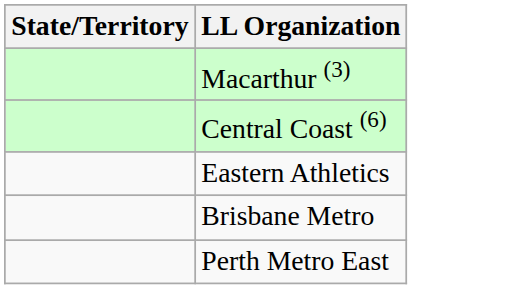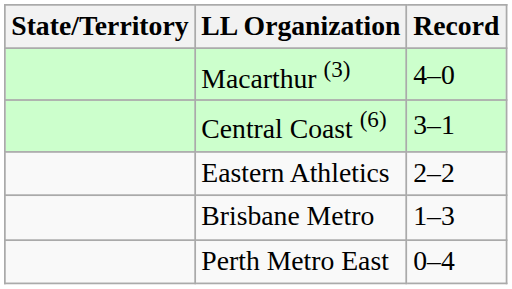 <table class="wikitable">
 <tr>
 <th>State/Territory</th>
 <th>LL Organization</th>
+<th>Record</th>
 </tr>
 <tr bgcolor=ccffcc>
 <td><strong></strong></td>
 <td>Macarthur <sup>(3)</sup></td>
+<td>4–0</td>
 </tr>
 <tr bgcolor=ccffcc>
 <td><strong></strong></td>
 <td>Central Coast <sup>(6)</sup></td>
+<td>3–1</td>
 </tr>
 <tr>
 <td><strong></strong></td>
 <td>Eastern Athletics</td>
+<td>2–2</td>
 </tr>
 <tr>
 <td><strong></strong></td>
 <td>Brisbane Metro</td>
+<td>1–3</td>
 </tr>
 <tr>
 <td><strong></strong></td>
 <td>Perth Metro East</td>
+<td>0–4</td>
 </tr>
 </table>
